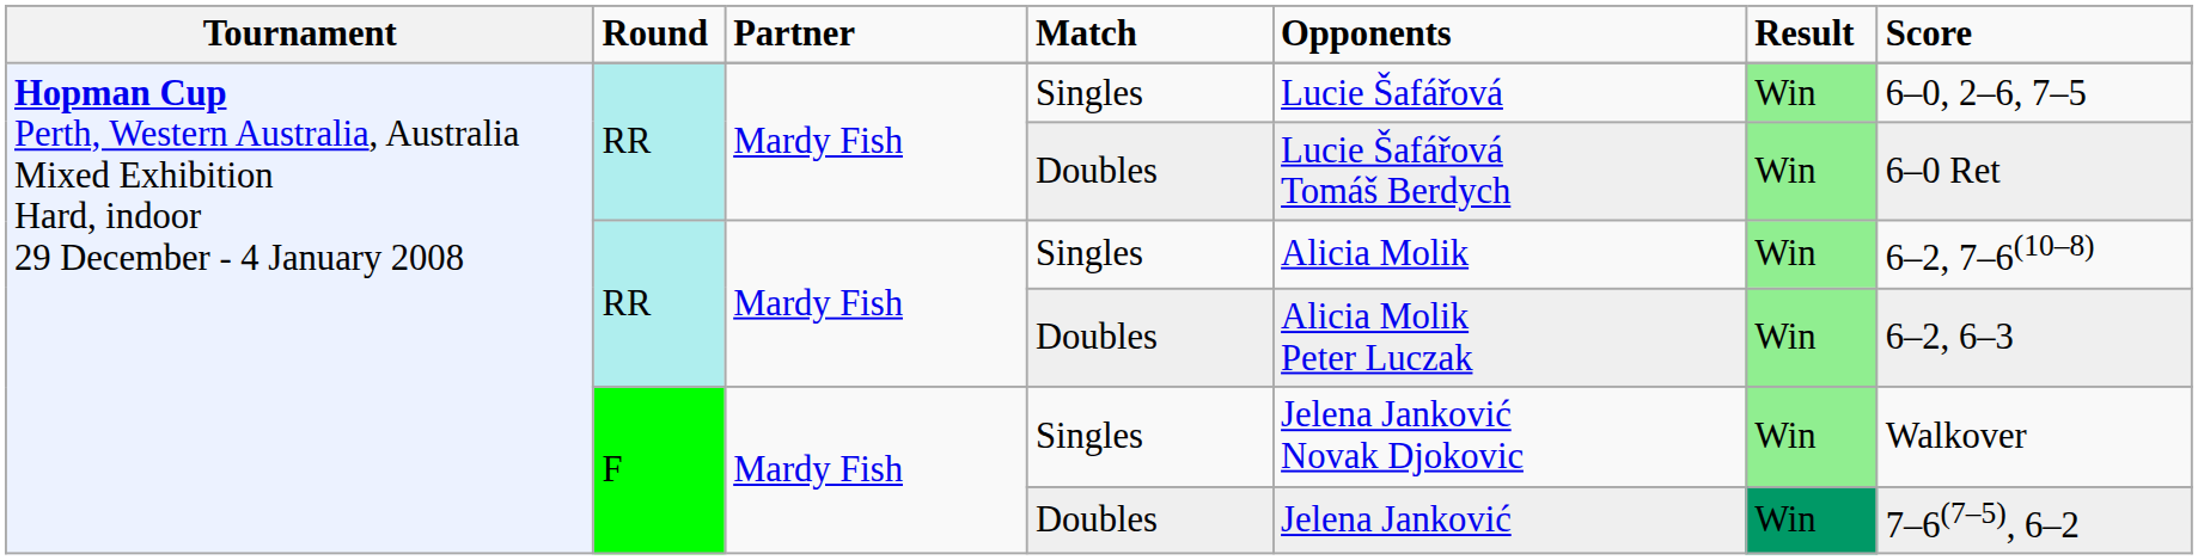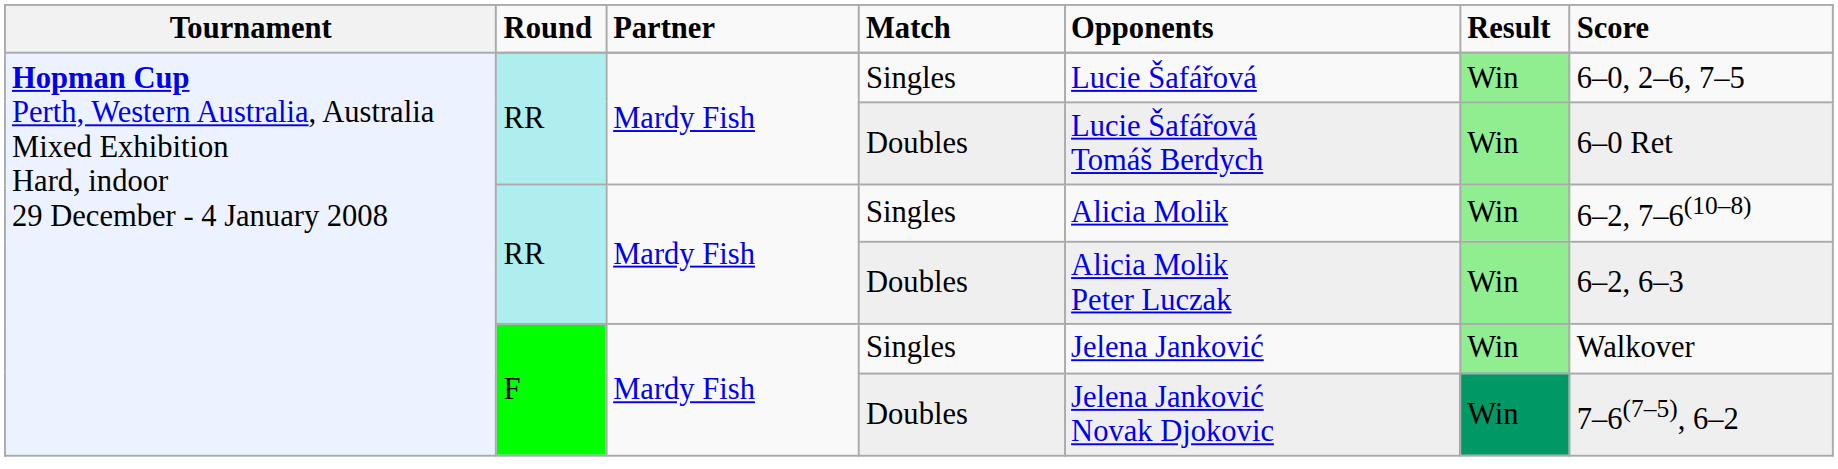 <table class="wikitable">
 <tr style="font-weight:bold">
 <th style="width:250px;">Tournament</th>
 <td style="width:50px;">Round</td>
 <td style="width:125px;">Partner</td>
 <td style="width:100px;">Match</td>
 <td style="width:200px;">Opponents</td>
 <td style="width:50px;">Result</td>
 <td style="width:130px;">Score</td>
 </tr>
 <tr>
 <td rowspan="8" style="background:#ecf2ff; text-align:left; vertical-align:top;"><strong><a href='#'>Hopman Cup</a></strong><br> <a href='#'>Perth, Western Australia</a>, Australia<br>Mixed Exhibition<br>Hard, indoor<br>29 December - 4 January 2008</td>
 </tr>
 <tr>
 <td rowspan=2 bgcolor=#afeeee>RR</td>
 <td rowspan=2> <a href='#'>Mardy Fish</a></td>
 <td>Singles</td>
 <td> <a href='#'>Lucie Šafářová</a></td>
 <td bgcolor=lightgreen>Win</td>
 <td>6–0, 2–6, 7–5</td>
 </tr>
 <tr bgcolor=#EFEFEF>
 <td>Doubles</td>
 <td> <a href='#'>Lucie Šafářová</a> <br> <a href='#'>Tomáš Berdych</a></td>
 <td bgcolor=lightgreen>Win</td>
 <td>6–0 Ret</td>
 </tr>
 <tr>
 <td rowspan=2 bgcolor=#afeeee>RR</td>
 <td rowspan=2> <a href='#'>Mardy Fish</a></td>
 <td>Singles</td>
 <td> <a href='#'>Alicia Molik</a></td>
 <td bgcolor=lightgreen>Win</td>
 <td>6–2, 7–6<sup>(10–8)</sup></td>
 </tr>
 <tr bgcolor=#EFEFEF>
 <td>Doubles</td>
 <td> <a href='#'>Alicia Molik</a> <br> <a href='#'>Peter Luczak</a></td>
 <td bgcolor=lightgreen>Win</td>
 <td>6–2, 6–3</td>
 </tr>
 <tr>
 <td rowspan=2 bgcolor=lime>F</td>
 <td rowspan=2> <a href='#'>Mardy Fish</a></td>
 <td>Singles</td>
-<td> <a href='#'>Jelena Janković</a> <br> <a href='#'>Novak Djokovic</a></td>
+<td> <a href='#'>Jelena Janković</a></td>
 <td bgcolor=lightgreen>Win</td>
 <td>Walkover</td>
 </tr>
 <tr bgcolor=#EFEFEF>
 <td>Doubles</td>
-<td> <a href='#'>Jelena Janković</a></td>
+<td> <a href='#'>Jelena Janković</a> <br> <a href='#'>Novak Djokovic</a></td>
 <td bgcolor=#009966>Win</td>
 <td>7–6<sup>(7–5)</sup>, 6–2</td>
 </tr>
 </table>
